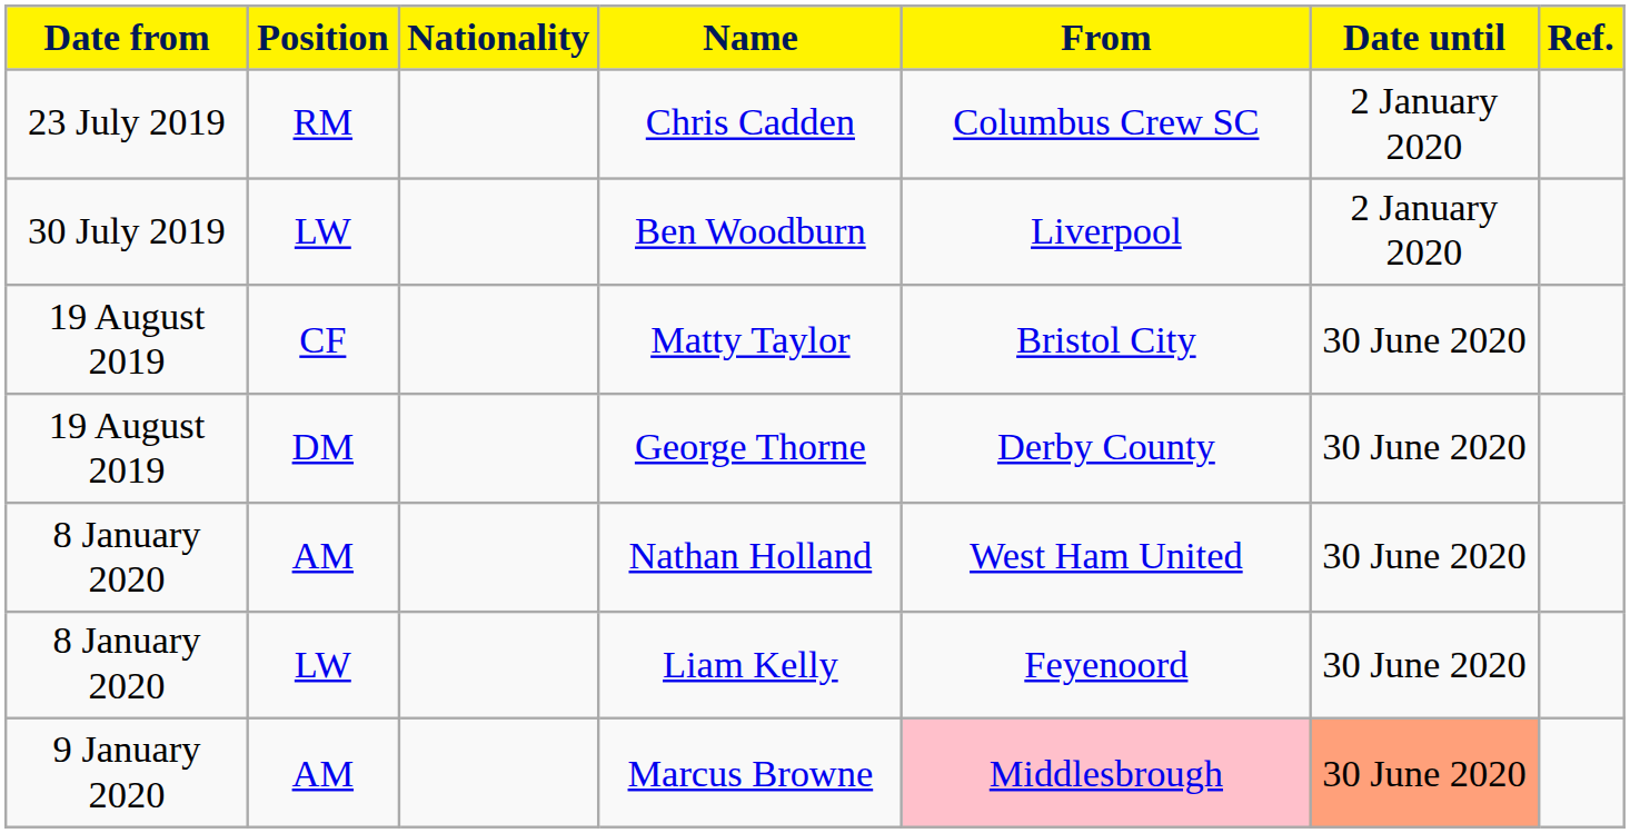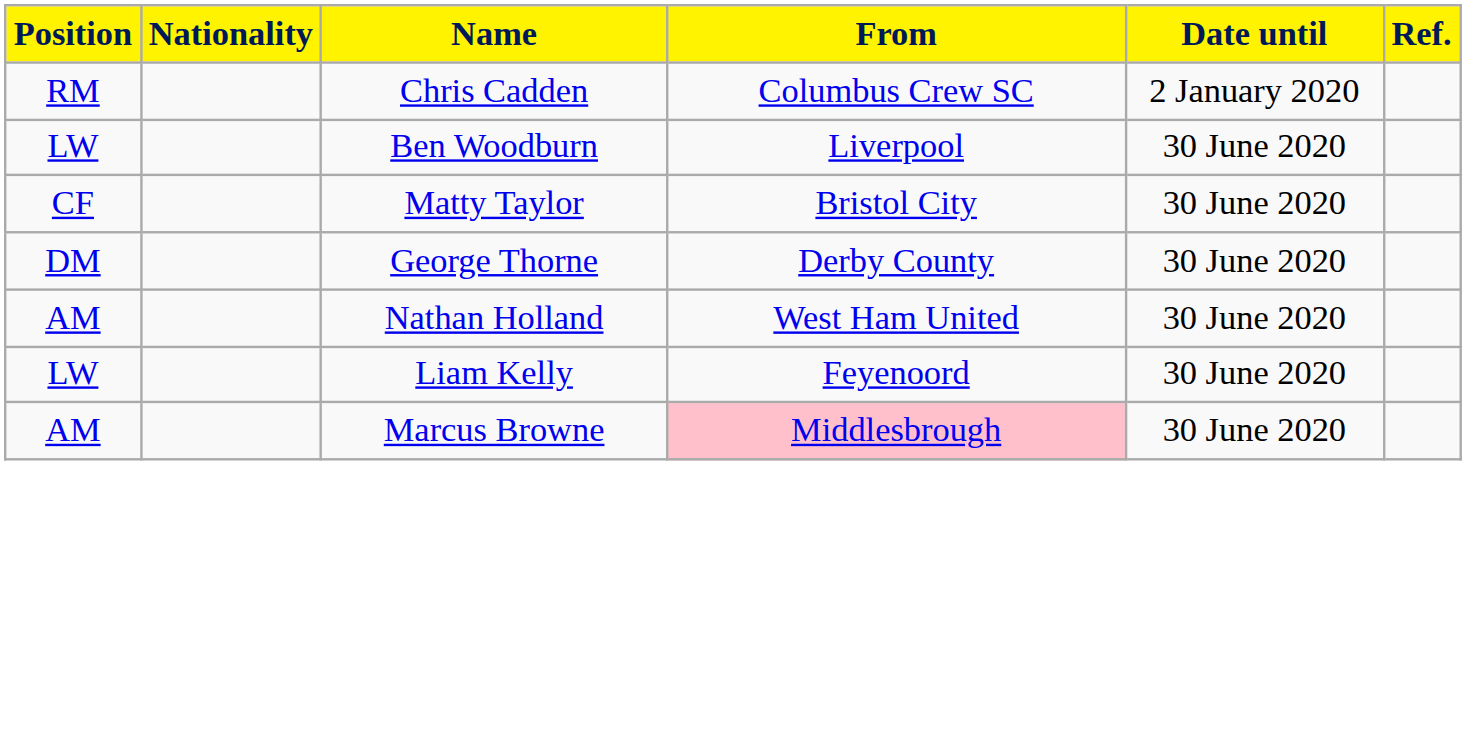 <table class="wikitable"  style="text-align:center; font-size:90%; ">
 <tr>
-<th style="background:#fff300; color:#001958; width:120px;">Date from</th>
 <th style="background:#fff300; color:#001958; width:50px;">Position</th>
 <th style="background:#fff300; color:#001958; width:50px;">Nationality</th>
 <th style="background:#fff300; color:#001958; width:150px;">Name</th>
 <th style="background:#fff300; color:#001958; width:200px;">From</th>
 <th style="background:#fff300; color:#001958; width:110px;">Date until</th>
 <th style="background:#fff300; color:#001958; width:25px;">Ref.</th>
 </tr>
 <tr>
-<td>23 July 2019</td>
 <td><a href='#'>RM</a></td>
 <td></td>
 <td><a href='#'>Chris Cadden</a></td>
 <td> <a href='#'>Columbus Crew SC</a></td>
 <td>2 January 2020</td>
 <td></td>
 </tr>
 <tr>
-<td>30 July 2019</td>
 <td><a href='#'>LW</a></td>
 <td></td>
 <td><a href='#'>Ben Woodburn</a></td>
 <td> <a href='#'>Liverpool</a></td>
-<td>2 January 2020</td>
+<td>30 June 2020</td>
 <td></td>
 </tr>
 <tr>
-<td>19 August 2019</td>
 <td><a href='#'>CF</a></td>
 <td></td>
 <td><a href='#'>Matty Taylor</a></td>
 <td> <a href='#'>Bristol City</a></td>
 <td>30 June 2020</td>
 <td></td>
 </tr>
 <tr>
-<td>19 August 2019</td>
 <td><a href='#'>DM</a></td>
 <td></td>
 <td><a href='#'>George Thorne</a></td>
 <td> <a href='#'>Derby County</a></td>
 <td>30 June 2020</td>
 <td></td>
 </tr>
 <tr>
-<td>8 January 2020</td>
 <td><a href='#'>AM</a></td>
 <td></td>
 <td><a href='#'>Nathan Holland</a></td>
 <td> <a href='#'>West Ham United</a></td>
 <td>30 June 2020</td>
 <td></td>
 </tr>
 <tr>
-<td>8 January 2020</td>
 <td><a href='#'>LW</a></td>
 <td></td>
 <td><a href='#'>Liam Kelly</a></td>
 <td> <a href='#'>Feyenoord</a></td>
 <td>30 June 2020</td>
 <td></td>
 </tr>
 <tr>
-<td>9 January 2020</td>
 <td><a href='#'>AM</a></td>
 <td></td>
 <td><a href='#'>Marcus Browne</a></td>
 <td style="background: pink;"> <a href='#'>Middlesbrough</a></td>
-<td style="background: lightsalmon;">30 June 2020</td>
+<td>30 June 2020</td>
 <td></td>
 </tr>
 </table>
